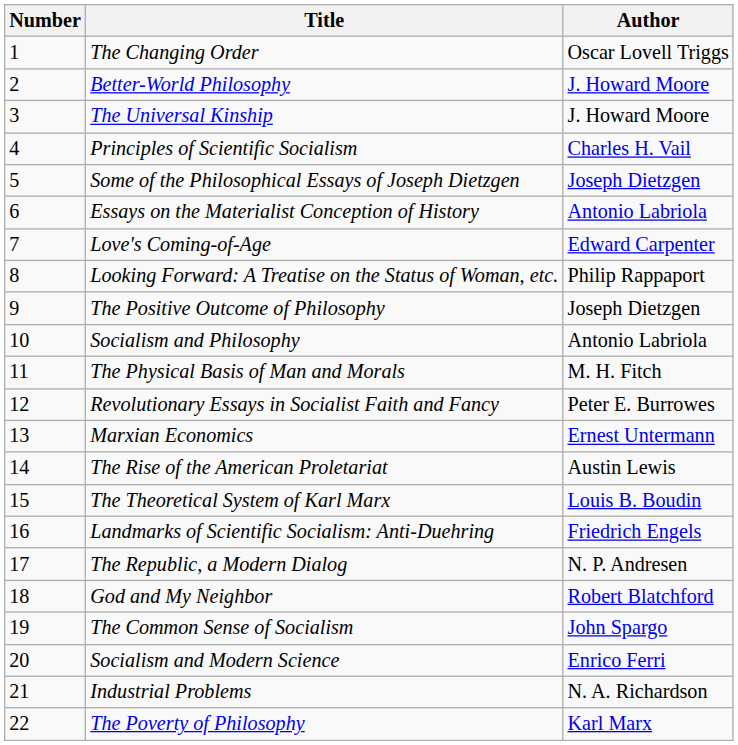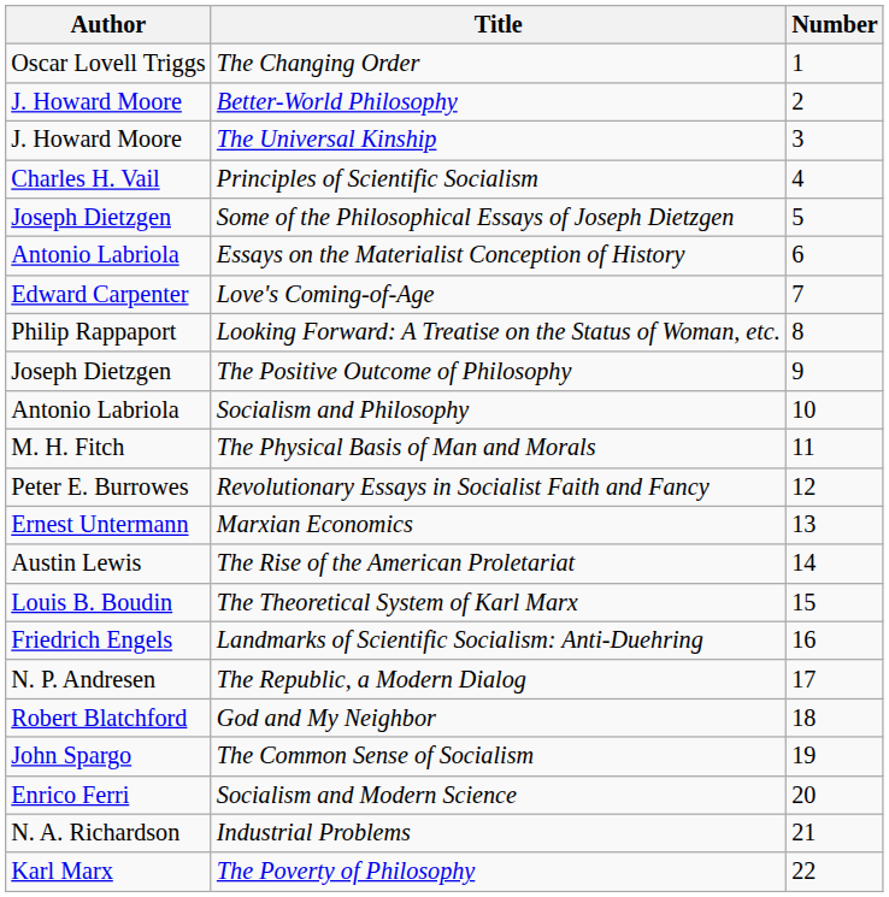 <table class="wikitable">
 <tr>
+<th>Author</th>
+<th>Title</th>
 <th>Number</th>
-<th>Title</th>
-<th>Author</th>
 </tr>
 <tr>
+<td>Oscar Lovell Triggs</td>
+<td><em>The Changing Order</em></td>
 <td>1</td>
-<td><em>The Changing Order</em></td>
-<td>Oscar Lovell Triggs</td>
 </tr>
 <tr>
+<td><a href='#'>J. Howard Moore</a></td>
+<td><em><a href='#'>Better-World Philosophy</a></em></td>
 <td>2</td>
-<td><em><a href='#'>Better-World Philosophy</a></em></td>
-<td><a href='#'>J. Howard Moore</a></td>
 </tr>
 <tr>
+<td>J. Howard Moore</td>
+<td><em><a href='#'>The Universal Kinship</a></em></td>
 <td>3</td>
-<td><em><a href='#'>The Universal Kinship</a></em></td>
-<td>J. Howard Moore</td>
 </tr>
 <tr>
+<td><a href='#'>Charles H. Vail</a></td>
+<td><em>Principles of Scientific Socialism</em></td>
 <td>4</td>
-<td><em>Principles of Scientific Socialism</em></td>
-<td><a href='#'>Charles H. Vail</a></td>
 </tr>
 <tr>
+<td><a href='#'>Joseph Dietzgen</a></td>
+<td><em>Some of the Philosophical Essays of Joseph Dietzgen</em></td>
 <td>5</td>
-<td><em>Some of the Philosophical Essays of Joseph Dietzgen</em></td>
-<td><a href='#'>Joseph Dietzgen</a></td>
 </tr>
 <tr>
+<td><a href='#'>Antonio Labriola</a></td>
+<td><em>Essays on the Materialist Conception of History</em></td>
 <td>6</td>
-<td><em>Essays on the Materialist Conception of History</em></td>
-<td><a href='#'>Antonio Labriola</a></td>
 </tr>
 <tr>
+<td><a href='#'>Edward Carpenter</a></td>
+<td><em>Love's Coming-of-Age</em></td>
 <td>7</td>
-<td><em>Love's Coming-of-Age</em></td>
-<td><a href='#'>Edward Carpenter</a></td>
 </tr>
 <tr>
+<td>Philip Rappaport</td>
+<td><em>Looking Forward: A Treatise on the Status of Woman, etc.</em></td>
 <td>8</td>
-<td><em>Looking Forward: A Treatise on the Status of Woman, etc.</em></td>
-<td>Philip Rappaport</td>
 </tr>
 <tr>
+<td>Joseph Dietzgen</td>
+<td><em>The Positive Outcome of Philosophy</em></td>
 <td>9</td>
-<td><em>The Positive Outcome of Philosophy</em></td>
-<td>Joseph Dietzgen</td>
 </tr>
 <tr>
+<td>Antonio Labriola</td>
+<td><em>Socialism and Philosophy</em></td>
 <td>10</td>
-<td><em>Socialism and Philosophy</em></td>
-<td>Antonio Labriola</td>
 </tr>
 <tr>
+<td>M. H. Fitch</td>
+<td><em>The Physical Basis of Man and Morals</em></td>
 <td>11</td>
-<td><em>The Physical Basis of Man and Morals</em></td>
-<td>M. H. Fitch</td>
 </tr>
 <tr>
+<td>Peter E. Burrowes</td>
+<td><em>Revolutionary Essays in Socialist Faith and Fancy</em></td>
 <td>12</td>
-<td><em>Revolutionary Essays in Socialist Faith and Fancy</em></td>
-<td>Peter E. Burrowes</td>
 </tr>
 <tr>
+<td><a href='#'>Ernest Untermann</a></td>
+<td><em>Marxian Economics</em></td>
 <td>13</td>
-<td><em>Marxian Economics</em></td>
-<td><a href='#'>Ernest Untermann</a></td>
 </tr>
 <tr>
+<td>Austin Lewis</td>
+<td><em>The Rise of the American Proletariat</em></td>
 <td>14</td>
-<td><em>The Rise of the American Proletariat</em></td>
-<td>Austin Lewis</td>
 </tr>
 <tr>
+<td><a href='#'>Louis B. Boudin</a></td>
+<td><em>The Theoretical System of Karl Marx</em></td>
 <td>15</td>
-<td><em>The Theoretical System of Karl Marx</em></td>
-<td><a href='#'>Louis B. Boudin</a></td>
 </tr>
 <tr>
+<td><a href='#'>Friedrich Engels</a></td>
+<td><em>Landmarks of Scientific Socialism: Anti-Duehring</em></td>
 <td>16</td>
-<td><em>Landmarks of Scientific Socialism: Anti-Duehring</em></td>
-<td><a href='#'>Friedrich Engels</a></td>
 </tr>
 <tr>
+<td>N. P. Andresen</td>
+<td><em>The Republic, a Modern Dialog</em></td>
 <td>17</td>
-<td><em>The Republic, a Modern Dialog</em></td>
-<td>N. P. Andresen</td>
 </tr>
 <tr>
+<td><a href='#'>Robert Blatchford</a></td>
+<td><em>God and My Neighbor</em></td>
 <td>18</td>
-<td><em>God and My Neighbor</em></td>
-<td><a href='#'>Robert Blatchford</a></td>
 </tr>
 <tr>
+<td><a href='#'>John Spargo</a></td>
+<td><em>The Common Sense of Socialism</em></td>
 <td>19</td>
-<td><em>The Common Sense of Socialism</em></td>
-<td><a href='#'>John Spargo</a></td>
 </tr>
 <tr>
+<td><a href='#'>Enrico Ferri</a></td>
+<td><em>Socialism and Modern Science</em></td>
 <td>20</td>
-<td><em>Socialism and Modern Science</em></td>
-<td><a href='#'>Enrico Ferri</a></td>
 </tr>
 <tr>
+<td>N. A. Richardson</td>
+<td><em>Industrial Problems</em></td>
 <td>21</td>
-<td><em>Industrial Problems</em></td>
-<td>N. A. Richardson</td>
 </tr>
 <tr>
+<td><a href='#'>Karl Marx</a></td>
+<td><em><a href='#'>The Poverty of Philosophy</a></em></td>
 <td>22</td>
-<td><em><a href='#'>The Poverty of Philosophy</a></em></td>
-<td><a href='#'>Karl Marx</a></td>
 </tr>
 </table>
